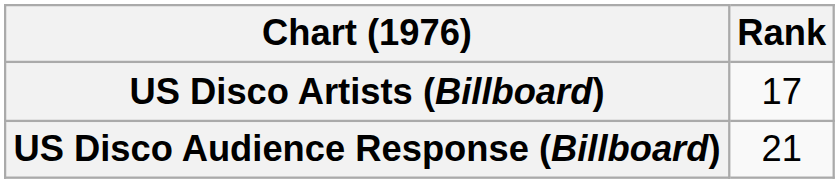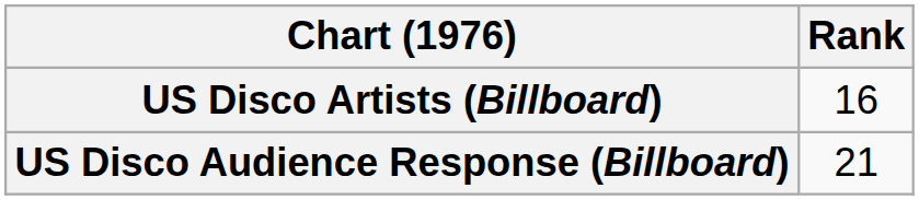 <table class="wikitable sortable plainrowheaders">
 <tr>
 <th>Chart (1976)</th>
 <th>Rank</th>
 </tr>
 <tr>
 <th scope="row">US Disco Artists (<em>Billboard</em>)</th>
-<td style="text-align:center;">17</td>
+<td style="text-align:center;">16</td>
 </tr>
 <tr>
 <th scope="row">US Disco Audience Response (<em>Billboard</em>)</th>
 <td style="text-align:center;">21</td>
 </tr>
 </table>
